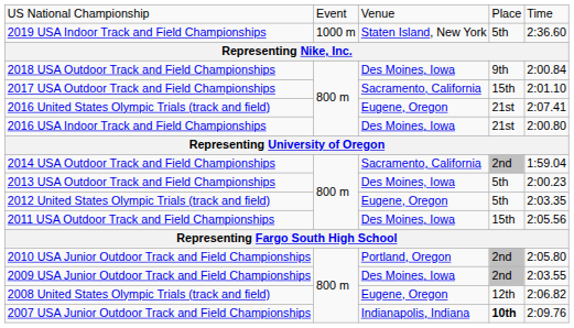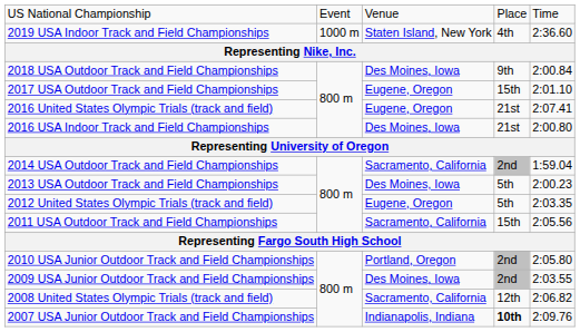 <table class="wikitable">
 <tr>
 <td>US National Championship</td>
 <td>Event</td>
 <td>Venue</td>
 <td>Place</td>
 <td>Time</td>
 </tr>
 <tr>
 <td><a href='#'>2019 USA Indoor Track and Field Championships</a></td>
 <td>1000 m</td>
 <td><a href='#'>Staten Island</a>, New York</td>
-<td>5th</td>
+<td>4th</td>
 <td>2:36.60</td>
 </tr>
 <tr>
 <th colspan="6">Representing <a href='#'>Nike, Inc.</a></th>
 </tr>
 <tr>
 <td><a href='#'>2018 USA Outdoor Track and Field Championships</a></td>
 <td rowspan=4>800 m</td>
 <td><a href='#'>Des Moines, Iowa</a></td>
 <td>9th</td>
 <td>2:00.84</td>
 </tr>
 <tr>
 <td><a href='#'>2017 USA Outdoor Track and Field Championships</a></td>
-<td><a href='#'>Sacramento, California</a></td>
+<td><a href='#'>Eugene, Oregon</a></td>
 <td>15th</td>
 <td>2:01.10</td>
 </tr>
 <tr>
 <td><a href='#'>2016 United States Olympic Trials (track and field)</a></td>
 <td><a href='#'>Eugene, Oregon</a></td>
 <td>21st</td>
 <td>2:07.41</td>
 </tr>
 <tr>
 <td><a href='#'>2016 USA Indoor Track and Field Championships</a></td>
 <td><a href='#'>Des Moines, Iowa</a></td>
 <td>21st</td>
 <td>2:00.80</td>
 </tr>
 <tr>
 <th colspan="6">Representing <a href='#'>University of Oregon</a></th>
 </tr>
 <tr>
 <td><a href='#'>2014 USA Outdoor Track and Field Championships</a></td>
 <td rowspan=4>800 m</td>
 <td><a href='#'>Sacramento, California</a></td>
 <td bgcolor=silver>2nd</td>
 <td>1:59.04</td>
 </tr>
 <tr>
 <td><a href='#'>2013 USA Outdoor Track and Field Championships</a></td>
 <td><a href='#'>Des Moines, Iowa</a></td>
 <td>5th</td>
 <td>2:00.23</td>
 </tr>
 <tr>
 <td><a href='#'>2012 United States Olympic Trials (track and field)</a></td>
 <td><a href='#'>Eugene, Oregon</a></td>
 <td>5th</td>
 <td>2:03.35</td>
 </tr>
 <tr>
 <td><a href='#'>2011 USA Outdoor Track and Field Championships</a></td>
-<td><a href='#'>Des Moines, Iowa</a></td>
+<td><a href='#'>Sacramento, California</a></td>
 <td>15th</td>
 <td>2:05.56</td>
 </tr>
 <tr>
 <th colspan="6">Representing <a href='#'>Fargo South High School</a></th>
 </tr>
 <tr>
 <td><a href='#'>2010 USA Junior Outdoor Track and Field Championships</a></td>
 <td rowspan=4>800 m</td>
 <td><a href='#'>Portland, Oregon</a></td>
 <td bgcolor=silver>2nd</td>
 <td>2:05.80</td>
 </tr>
 <tr>
 <td><a href='#'>2009 USA Junior Outdoor Track and Field Championships</a></td>
 <td><a href='#'>Des Moines, Iowa</a></td>
 <td bgcolor=silver>2nd</td>
 <td>2:03.55</td>
 </tr>
 <tr>
 <td><a href='#'>2008 United States Olympic Trials (track and field)</a></td>
-<td><a href='#'>Eugene, Oregon</a></td>
+<td><a href='#'>Sacramento, California</a></td>
 <td>12th</td>
 <td>2:06.82</td>
 </tr>
 <tr>
 <td><a href='#'>2007 USA Junior Outdoor Track and Field Championships</a></td>
 <td><a href='#'>Indianapolis, Indiana</a></td>
 <td><strong>10th</strong></td>
 <td>2:09.76</td>
 </tr>
 </table>
